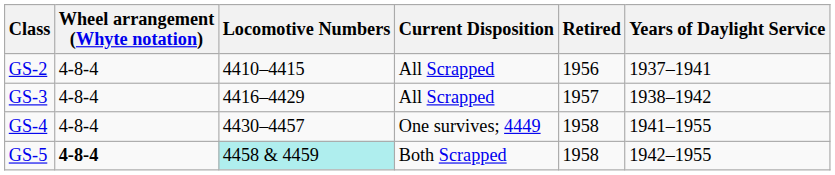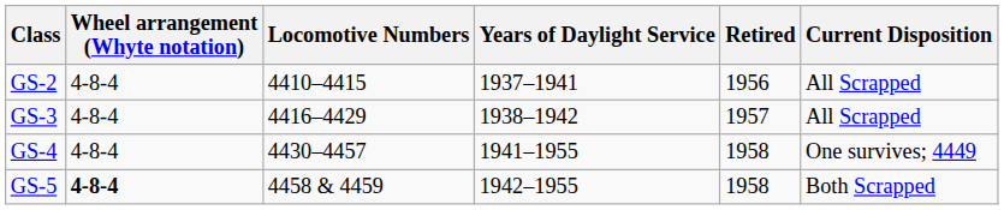 <table class="wikitable">
 <tr>
 <th>Class</th>
 <th>Wheel arrangement<br>(<a href='#'>Whyte notation</a>)</th>
 <th>Locomotive Numbers</th>
+<th>Years of Daylight Service</th>
+<th>Retired</th>
 <th>Current Disposition</th>
-<th>Retired</th>
-<th>Years of Daylight Service</th>
 </tr>
 <tr>
 <td><a href='#'>GS-2</a></td>
 <td>4-8-4</td>
 <td>4410–4415</td>
+<td>1937–1941</td>
+<td>1956</td>
 <td>All <a href='#'>Scrapped</a></td>
-<td>1956</td>
-<td>1937–1941</td>
 </tr>
 <tr>
 <td><a href='#'>GS-3</a></td>
 <td>4-8-4</td>
 <td>4416–4429</td>
+<td>1938–1942</td>
+<td>1957</td>
 <td>All <a href='#'>Scrapped</a></td>
-<td>1957</td>
-<td>1938–1942</td>
 </tr>
 <tr>
 <td><a href='#'>GS-4</a></td>
 <td>4-8-4</td>
 <td>4430–4457</td>
+<td>1941–1955</td>
+<td>1958</td>
 <td>One survives; <a href='#'>4449</a></td>
-<td>1958</td>
-<td>1941–1955</td>
 </tr>
 <tr>
 <td><a href='#'>GS-5</a></td>
 <td><strong>4-8-4</strong></td>
-<td style="background: paleturquoise;">4458 & 4459</td>
+<td>4458 & 4459</td>
+<td>1942–1955</td>
+<td>1958</td>
 <td>Both <a href='#'>Scrapped</a></td>
-<td>1958</td>
-<td>1942–1955</td>
 </tr>
 </table>
